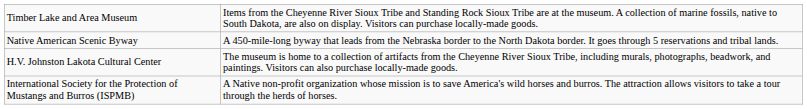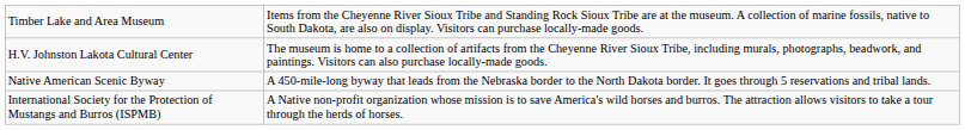 <table class="wikitable">
 <tr>
 <td>Timber Lake and Area Museum</td>
 <td>Items from the Cheyenne River Sioux Tribe and Standing Rock Sioux Tribe are at the museum. A collection of marine fossils, native to South Dakota, are also on display. Visitors can purchase locally-made goods.</td>
 </tr>
 <tr>
+<td>H.V. Johnston Lakota Cultural Center</td>
+<td>The museum is home to a collection of artifacts from the Cheyenne River Sioux Tribe, including murals, photographs, beadwork, and paintings. Visitors can also purchase locally-made goods.</td>
+</tr>
+<tr>
 <td>Native American Scenic Byway</td>
 <td>A 450-mile-long byway that leads from the Nebraska border to the North Dakota border. It goes through 5 reservations and tribal lands.</td>
-</tr>
-<tr>
-<td>H.V. Johnston Lakota Cultural Center</td>
-<td>The museum is home to a collection of artifacts from the Cheyenne River Sioux Tribe, including murals, photographs, beadwork, and paintings. Visitors can also purchase locally-made goods.</td>
 </tr>
 <tr>
 <td>International Society for the Protection of Mustangs and Burros (ISPMB)</td>
 <td>A Native non-profit organization whose mission is to save America's wild horses and burros. The attraction allows visitors to take a tour through the herds of horses.</td>
 </tr>
 </table>
